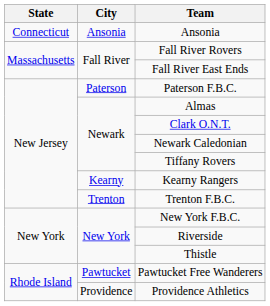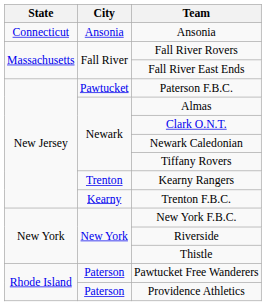 <table class= "wikitable sortable" style="text-align:center">
 <tr>
 <th>State</th>
 <th>City</th>
 <th>Team</th>
 </tr>
 <tr>
 <td><a href='#'>Connecticut</a></td>
 <td><a href='#'>Ansonia</a></td>
 <td>Ansonia</td>
 </tr>
 <tr>
 <td rowspan=2><a href='#'>Massachusetts</a></td>
 <td rowspan=2>Fall River</td>
 <td>Fall River Rovers</td>
 </tr>
 <tr>
 <td>Fall River East Ends</td>
 </tr>
 <tr>
 <td rowspan=7>New Jersey</td>
-<td><a href='#'>Paterson</a></td>
+<td><a href='#'>Pawtucket</a></td>
 <td>Paterson F.B.C.</td>
 </tr>
 <tr>
 <td rowspan=4>Newark</td>
 <td>Almas</td>
 </tr>
 <tr>
 <td><a href='#'>Clark O.N.T.</a></td>
 </tr>
 <tr>
 <td>Newark Caledonian</td>
 </tr>
 <tr>
 <td>Tiffany Rovers</td>
 </tr>
 <tr>
-<td><a href='#'>Kearny</a></td>
+<td><a href='#'>Trenton</a></td>
 <td>Kearny Rangers</td>
 </tr>
 <tr>
-<td><a href='#'>Trenton</a></td>
+<td><a href='#'>Kearny</a></td>
 <td>Trenton F.B.C.</td>
 </tr>
 <tr>
 <td rowspan=3>New York</td>
 <td rowspan=3><a href='#'>New York</a></td>
 <td>New York F.B.C.</td>
 </tr>
 <tr>
 <td>Riverside</td>
 </tr>
 <tr>
 <td>Thistle</td>
 </tr>
 <tr>
 <td rowspan=2><a href='#'>Rhode Island</a></td>
-<td><a href='#'>Pawtucket</a></td>
+<td><a href='#'>Paterson</a></td>
 <td>Pawtucket Free Wanderers</td>
 </tr>
 <tr>
-<td>Providence</td>
+<td><a href='#'>Paterson</a></td>
 <td>Providence Athletics</td>
 </tr>
 </table>
